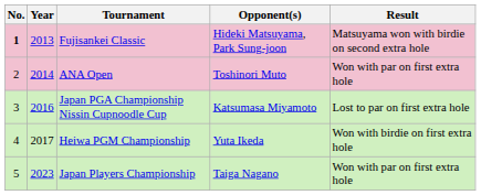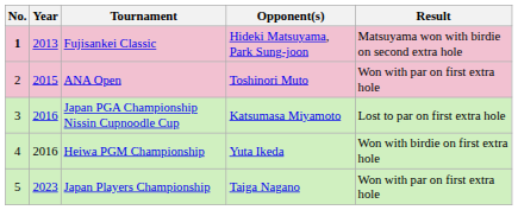 <table class="wikitable" style="font-size:95%;">
 <tr>
 <th>No.</th>
 <th>Year</th>
 <th>Tournament</th>
 <th>Opponent(s)</th>
 <th>Result</th>
 </tr>
 <tr style="background:#F2C1D1;">
 <td align=center><strong>1</strong></td>
 <td><a href='#'>2013</a></td>
 <td><a href='#'>Fujisankei Classic</a></td>
 <td> <a href='#'>Hideki Matsuyama</a>,  <a href='#'>Park Sung-joon</a></td>
 <td>Matsuyama won with birdie on second extra hole</td>
 </tr>
 <tr style="background:#F2C1D1;">
 <td align=center>2</td>
-<td><a href='#'>2014</a></td>
+<td><a href='#'>2015</a></td>
 <td><a href='#'>ANA Open</a></td>
 <td> <a href='#'>Toshinori Muto</a></td>
 <td>Won with par on first extra hole</td>
 </tr>
 <tr style="background:#D0F0C0;">
 <td align=center>3</td>
 <td><a href='#'>2016</a></td>
 <td><a href='#'>Japan PGA Championship Nissin Cupnoodle Cup</a></td>
 <td> <a href='#'>Katsumasa Miyamoto</a></td>
 <td>Lost to par on first extra hole</td>
 </tr>
 <tr style="background:#D0F0C0;">
 <td align=center>4</td>
-<td>2017</td>
+<td>2016</td>
 <td><a href='#'>Heiwa PGM Championship</a></td>
 <td> <a href='#'>Yuta Ikeda</a></td>
 <td>Won with birdie on first extra hole</td>
 </tr>
 <tr style="background:#D0F0C0;">
 <td align=center>5</td>
 <td><a href='#'>2023</a></td>
 <td><a href='#'>Japan Players Championship</a></td>
 <td> <a href='#'>Taiga Nagano</a></td>
 <td>Won with par on first extra hole</td>
 </tr>
 </table>
